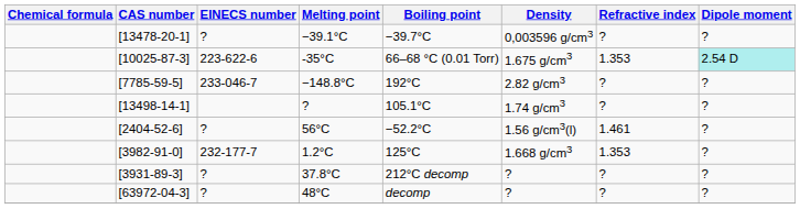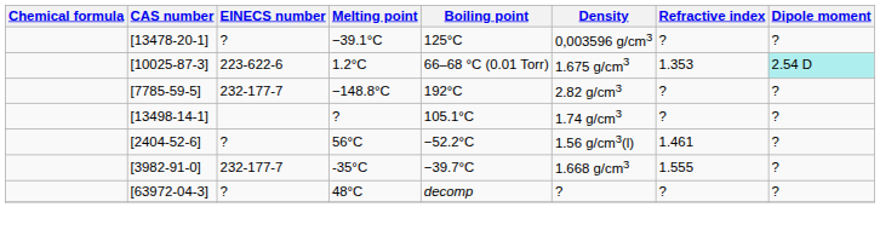 <table class="wikitable">
 <tr>
 <th><a href='#'>Chemical formula</a></th>
 <th><a href='#'>CAS number</a></th>
 <th><a href='#'>EINECS number</a></th>
 <th><a href='#'>Melting point</a></th>
 <th><a href='#'>Boiling point</a></th>
 <th><a href='#'>Density</a></th>
 <th><a href='#'>Refractive index</a></th>
 <th><a href='#'>Dipole moment</a></th>
 </tr>
 <tr>
 <td></td>
 <td>[13478-20-1]</td>
 <td>?</td>
 <td>−39.1°C</td>
-<td>−39.7°C</td>
+<td>125°C</td>
 <td>0,003596 g/cm<sup>3</sup></td>
 <td>?</td>
 <td>?</td>
 </tr>
 <tr>
 <td></td>
 <td>[10025-87-3]</td>
 <td>223-622-6</td>
-<td>-35°C</td>
+<td>1.2°C</td>
 <td>66–68 °C (0.01 Torr)</td>
 <td>1.675 g/cm<sup>3</sup></td>
 <td>1.353</td>
 <td style="background: paleturquoise;">2.54 D</td>
 </tr>
 <tr>
 <td></td>
 <td>[7785-59-5]</td>
-<td>233-046-7</td>
+<td>232-177-7</td>
 <td>−148.8°C</td>
 <td>192°C</td>
 <td>2.82 g/cm<sup>3</sup></td>
 <td>?</td>
 <td>?</td>
 </tr>
 <tr>
 <td></td>
 <td>[13498-14-1]</td>
 <td></td>
 <td>?</td>
 <td>105.1°C</td>
 <td>1.74 g/cm<sup>3</sup></td>
 <td>?</td>
 <td>?</td>
 </tr>
 <tr>
 <td></td>
 <td>[2404-52-6]</td>
 <td>?</td>
 <td>56°C</td>
 <td>−52.2°C</td>
 <td>1.56 g/cm<sup>3</sup>(l)</td>
 <td>1.461</td>
 <td>?</td>
 </tr>
 <tr>
 <td></td>
 <td>[3982-91-0]</td>
 <td>232-177-7</td>
-<td>1.2°C</td>
-<td>125°C</td>
+<td>-35°C</td>
+<td>−39.7°C</td>
 <td>1.668 g/cm<sup>3</sup></td>
-<td>1.353</td>
-<td>?</td>
-</tr>
-<tr>
-<td></td>
-<td>[3931-89-3]</td>
-<td>?</td>
-<td>37.8°C</td>
-<td>212°C <em>decomp</em></td>
-<td>?</td>
-<td>?</td>
+<td>1.555</td>
 <td>?</td>
 </tr>
 <tr>
 <td></td>
 <td>[63972-04-3]</td>
 <td>?</td>
 <td>48°C</td>
 <td><em>decomp</em></td>
 <td>?</td>
 <td>?</td>
 <td>?</td>
 </tr>
 <tr>
 </tr>
 </table>
